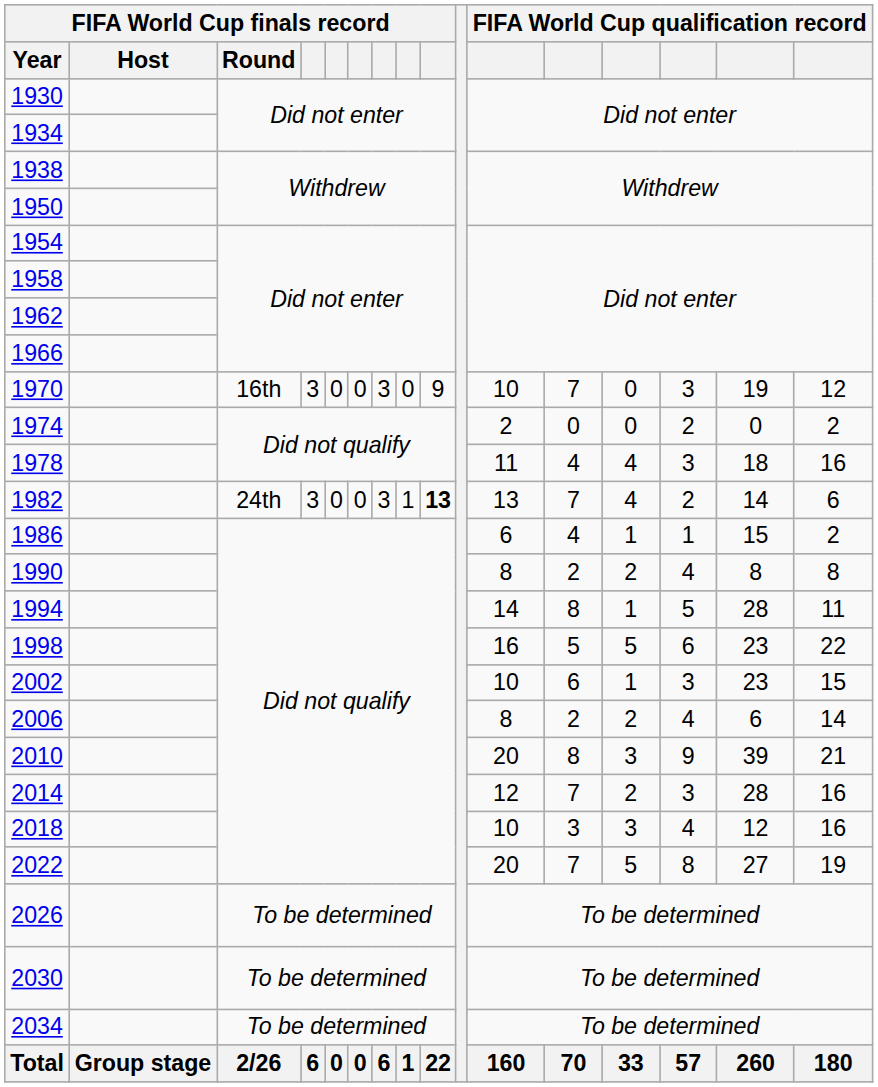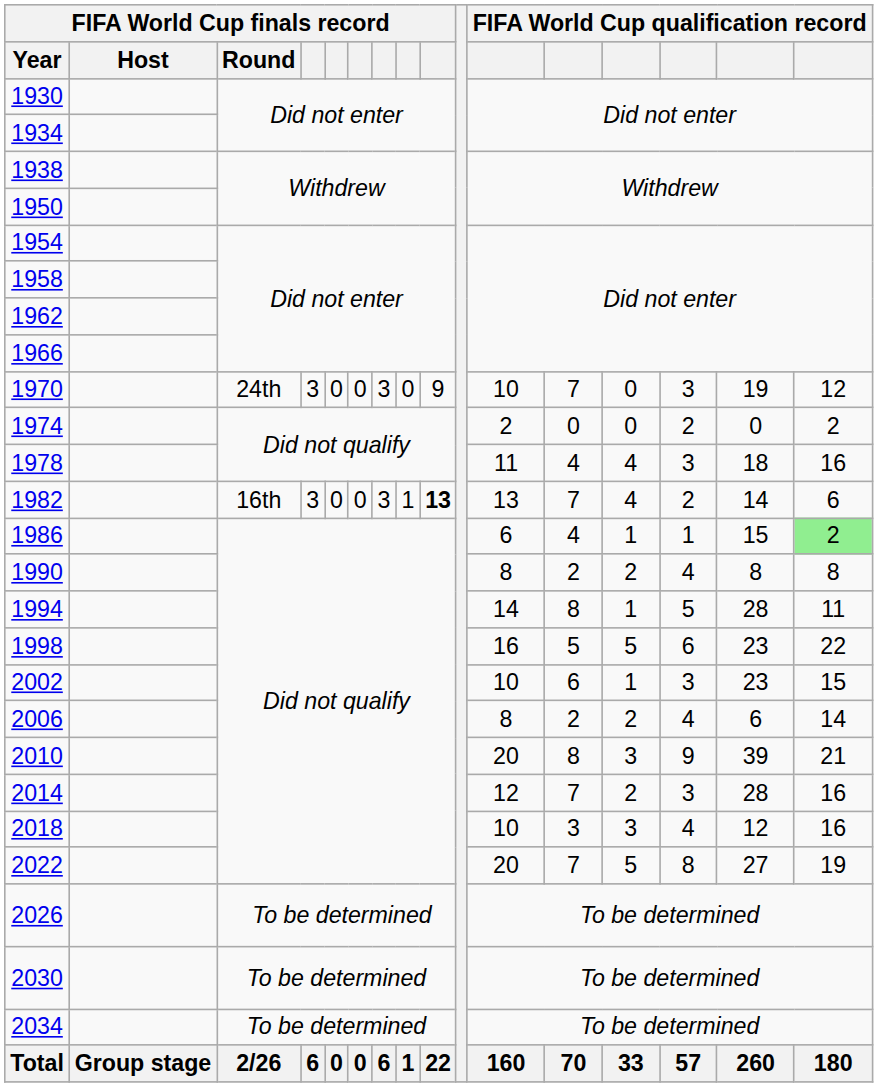 <table class="wikitable" style="text-align: center;font-size:90%;">
 <tr>
 <th colspan="9">FIFA World Cup finals record</th>
 <th rowspan="39"></th>
 <th colspan="6">FIFA World Cup qualification record</th>
 </tr>
 <tr>
 <th>Year</th>
 <th>Host</th>
 <th>Round</th>
 <th></th>
 <th></th>
 <th></th>
 <th></th>
 <th></th>
 <th></th>
 <th></th>
 <th></th>
 <th></th>
 <th></th>
 <th></th>
 <th></th>
 </tr>
 <tr>
 <td><a href='#'>1930</a></td>
 <td align=left></td>
 <td colspan="7" rowspan="2"><em>Did not enter</em></td>
 <td colspan="6" rowspan="2"><em>Did not enter</em></td>
 </tr>
 <tr>
 <td><a href='#'>1934</a></td>
 <td align=left></td>
 </tr>
 <tr>
 <td><a href='#'>1938</a></td>
 <td align=left></td>
 <td colspan="7" rowspan="2"><em>Withdrew</em></td>
 <td colspan="6" rowspan="2"><em>Withdrew</em></td>
 </tr>
 <tr>
 <td><a href='#'>1950</a></td>
 <td align=left></td>
 </tr>
 <tr>
 <td><a href='#'>1954</a></td>
 <td align=left></td>
 <td colspan="7" rowspan="4"><em>Did not enter</em></td>
 <td colspan="6" rowspan="4"><em>Did not enter</em></td>
 </tr>
 <tr>
 <td><a href='#'>1958</a></td>
 <td align=left></td>
 </tr>
 <tr>
 <td><a href='#'>1962</a></td>
 <td align=left></td>
 </tr>
 <tr>
 <td><a href='#'>1966</a></td>
 <td align=left></td>
 </tr>
 <tr>
 <td><a href='#'>1970</a></td>
 <td align=left></td>
-<td>16th</td>
+<td>24th</td>
 <td>3</td>
 <td>0</td>
 <td>0</td>
 <td>3</td>
 <td>0</td>
 <td>9</td>
 <td>10</td>
 <td>7</td>
 <td>0</td>
 <td>3</td>
 <td>19</td>
 <td>12</td>
 </tr>
 <tr>
 <td><a href='#'>1974</a></td>
 <td align=left></td>
 <td colspan="7" rowspan="2"><em>Did not qualify</em></td>
 <td>2</td>
 <td>0</td>
 <td>0</td>
 <td>2</td>
 <td>0</td>
 <td>2</td>
 </tr>
 <tr>
 <td><a href='#'>1978</a></td>
 <td align=left></td>
 <td>11</td>
 <td>4</td>
 <td>4</td>
 <td>3</td>
 <td>18</td>
 <td>16</td>
 </tr>
 <tr>
 <td><a href='#'>1982</a></td>
 <td align=left></td>
-<td>24th</td>
+<td>16th</td>
 <td>3</td>
 <td>0</td>
 <td>0</td>
 <td>3</td>
 <td>1</td>
 <td><strong>13</strong></td>
 <td>13</td>
 <td>7</td>
 <td>4</td>
 <td>2</td>
 <td>14</td>
 <td>6</td>
 </tr>
 <tr>
 <td><a href='#'>1986</a></td>
 <td align=left></td>
 <td colspan="7" rowspan="10"><em>Did not qualify</em></td>
 <td>6</td>
 <td>4</td>
 <td>1</td>
 <td>1</td>
 <td>15</td>
-<td>2</td>
+<td style="background: lightgreen;">2</td>
 </tr>
 <tr>
 <td><a href='#'>1990</a></td>
 <td align=left></td>
 <td>8</td>
 <td>2</td>
 <td>2</td>
 <td>4</td>
 <td>8</td>
 <td>8</td>
 </tr>
 <tr>
 <td><a href='#'>1994</a></td>
 <td align=left></td>
 <td>14</td>
 <td>8</td>
 <td>1</td>
 <td>5</td>
 <td>28</td>
 <td>11</td>
 </tr>
 <tr>
 <td><a href='#'>1998</a></td>
 <td align=left></td>
 <td>16</td>
 <td>5</td>
 <td>5</td>
 <td>6</td>
 <td>23</td>
 <td>22</td>
 </tr>
 <tr>
 <td><a href='#'>2002</a></td>
 <td align=left><br></td>
 <td>10</td>
 <td>6</td>
 <td>1</td>
 <td>3</td>
 <td>23</td>
 <td>15</td>
 </tr>
 <tr>
 <td><a href='#'>2006</a></td>
 <td align=left></td>
 <td>8</td>
 <td>2</td>
 <td>2</td>
 <td>4</td>
 <td>6</td>
 <td>14</td>
 </tr>
 <tr>
 <td><a href='#'>2010</a></td>
 <td align=left></td>
 <td>20</td>
 <td>8</td>
 <td>3</td>
 <td>9</td>
 <td>39</td>
 <td>21</td>
 </tr>
 <tr>
 <td><a href='#'>2014</a></td>
 <td align=left></td>
 <td>12</td>
 <td>7</td>
 <td>2</td>
 <td>3</td>
 <td>28</td>
 <td>16</td>
 </tr>
 <tr>
 <td><a href='#'>2018</a></td>
 <td align=left></td>
 <td>10</td>
 <td>3</td>
 <td>3</td>
 <td>4</td>
 <td>12</td>
 <td>16</td>
 </tr>
 <tr>
 <td><a href='#'>2022</a></td>
 <td align=left></td>
 <td>20</td>
 <td>7</td>
 <td>5</td>
 <td>8</td>
 <td>27</td>
 <td>19</td>
 </tr>
 <tr>
 <td><a href='#'>2026</a></td>
 <td align=left><br><br></td>
 <td colspan="8"><em>To be determined</em></td>
 <td colspan="7"><em>To be determined</em></td>
 </tr>
 <tr>
 <td><a href='#'>2030</a></td>
 <td align=left><br><br></td>
 <td colspan="7"><em>To be determined</em></td>
 <td colspan="8"><em>To be determined</em></td>
 </tr>
 <tr>
 <td><a href='#'>2034</a></td>
 <td align=left></td>
 <td colspan="7"><em>To be determined</em></td>
 <td colspan="8"><em>To be determined</em></td>
 </tr>
 <tr>
 <th rowspan="4">Total</th>
 <th>Group stage</th>
 <th>2/26</th>
 <th>6</th>
 <th>0</th>
 <th>0</th>
 <th>6</th>
 <th>1</th>
 <th>22</th>
 <th>160</th>
 <th>70</th>
 <th>33</th>
 <th>57</th>
 <th>260</th>
 <th>180</th>
 </tr>
 </table>
